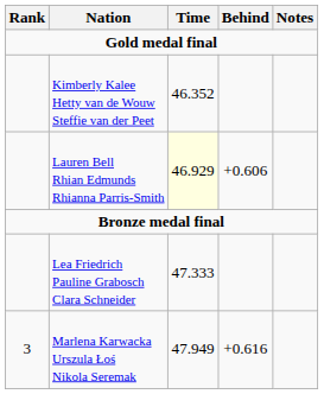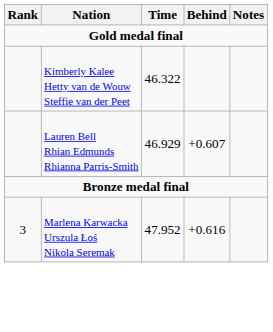 <table class="wikitable" style="text-align:center">
 <tr>
 <th>Rank</th>
 <th>Nation</th>
 <th>Time</th>
 <th>Behind</th>
 <th>Notes</th>
 </tr>
 <tr>
 <td colspan=5><strong>Gold medal final</strong></td>
 </tr>
 <tr>
 <td></td>
 <td align=left><br><small><a href='#'>Kimberly Kalee</a><br><a href='#'>Hetty van de Wouw</a><br><a href='#'>Steffie van der Peet</a></small></td>
-<td>46.352</td>
+<td>46.322</td>
 <td></td>
 <td></td>
 </tr>
 <tr>
 <td></td>
 <td align=left><br><small><a href='#'>Lauren Bell</a><br><a href='#'>Rhian Edmunds</a><br><a href='#'>Rhianna Parris-Smith</a></small></td>
-<td style="background: lightyellow;">46.929</td>
-<td>+0.606</td>
+<td>46.929</td>
+<td>+0.607</td>
 <td></td>
 </tr>
 <tr>
 <td colspan=5><strong>Bronze medal final</strong></td>
 </tr>
 <tr>
-<td></td>
-<td align=left><br><small><a href='#'>Lea Friedrich</a><br><a href='#'>Pauline Grabosch</a><br><a href='#'>Clara Schneider</a></small></td>
-<td>47.333</td>
-<td></td>
-<td></td>
-</tr>
-<tr>
 <td>3</td>
 <td align=left><br><small><a href='#'>Marlena Karwacka</a><br><a href='#'>Urszula Łoś</a><br><a href='#'>Nikola Seremak</a></small></td>
-<td>47.949</td>
+<td>47.952</td>
 <td>+0.616</td>
 <td></td>
 </tr>
 </table>
